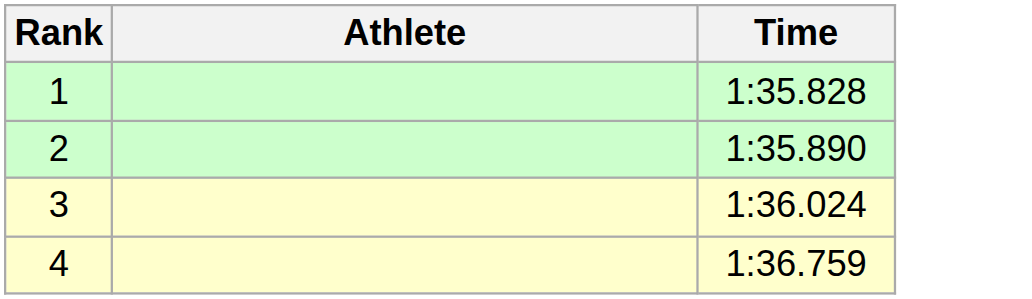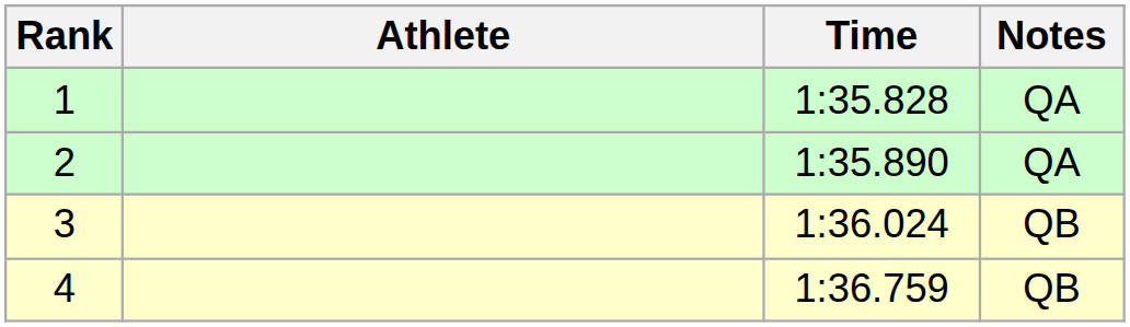 <table class=wikitable style="text-align:center">
 <tr>
 <th width=40>Rank</th>
 <th width=250>Athlete</th>
 <th width=80>Time</th>
+<th width=50>Notes</th>
 </tr>
 <tr bgcolor="ccffcc">
 <td>1</td>
 <td align=left></td>
 <td>1:35.828</td>
+<td>QA</td>
 </tr>
 <tr bgcolor="ccffcc">
 <td>2</td>
 <td align=left></td>
 <td>1:35.890</td>
+<td>QA</td>
 </tr>
 <tr bgcolor="ffffcc">
 <td>3</td>
 <td align=left></td>
 <td>1:36.024</td>
+<td>QB</td>
 </tr>
 <tr bgcolor="ffffcc">
 <td>4</td>
 <td align=left></td>
 <td>1:36.759</td>
+<td>QB</td>
 </tr>
 </table>
